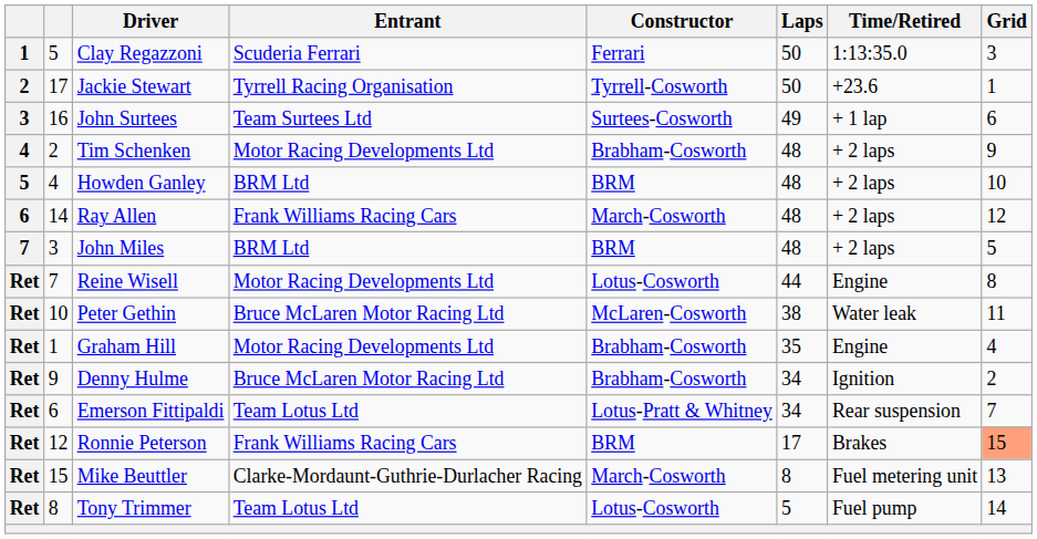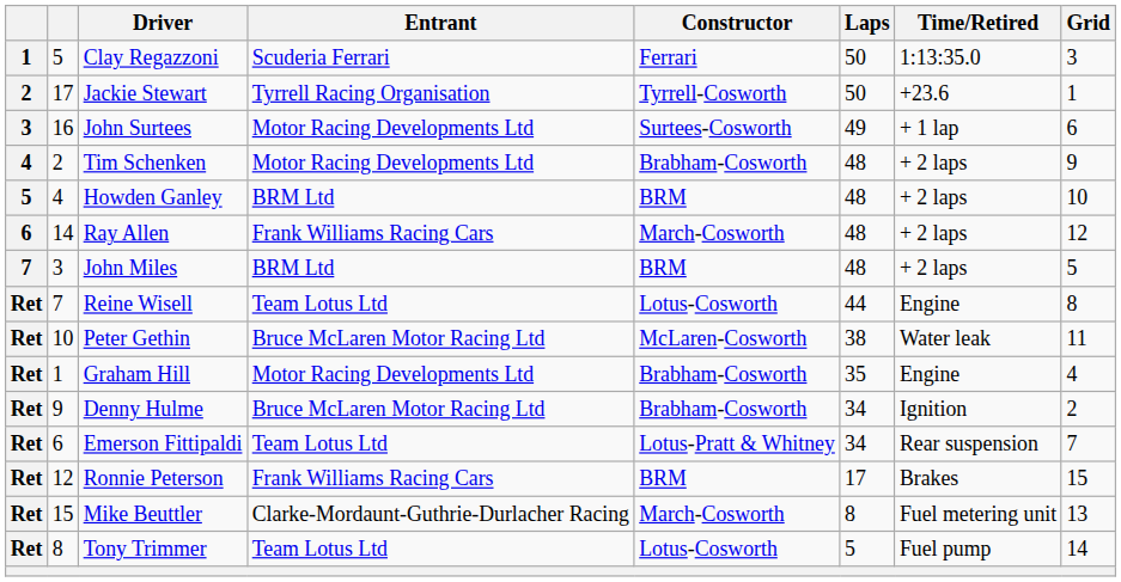 <table class="wikitable" style="font-size: 95%;">
 <tr>
 <th></th>
 <th></th>
 <th>Driver</th>
 <th>Entrant</th>
 <th>Constructor</th>
 <th>Laps</th>
 <th>Time/Retired</th>
 <th>Grid</th>
 </tr>
 <tr>
 <th>1</th>
 <td>5</td>
 <td> <a href='#'>Clay Regazzoni</a></td>
 <td><a href='#'>Scuderia Ferrari</a></td>
 <td><a href='#'>Ferrari</a></td>
 <td>50</td>
 <td>1:13:35.0</td>
 <td>3</td>
 </tr>
 <tr>
 <th>2</th>
 <td>17</td>
 <td> <a href='#'>Jackie Stewart</a></td>
 <td><a href='#'>Tyrrell Racing Organisation</a></td>
 <td><a href='#'>Tyrrell</a>-<a href='#'>Cosworth</a></td>
 <td>50</td>
 <td>+23.6</td>
 <td>1</td>
 </tr>
 <tr>
 <th>3</th>
 <td>16</td>
 <td> <a href='#'>John Surtees</a></td>
-<td><a href='#'>Team Surtees Ltd</a></td>
+<td><a href='#'>Motor Racing Developments Ltd</a></td>
 <td><a href='#'>Surtees</a>-<a href='#'>Cosworth</a></td>
 <td>49</td>
 <td>+ 1 lap</td>
 <td>6</td>
 </tr>
 <tr>
 <th>4</th>
 <td>2</td>
 <td> <a href='#'>Tim Schenken</a></td>
 <td><a href='#'>Motor Racing Developments Ltd</a></td>
 <td><a href='#'>Brabham</a>-<a href='#'>Cosworth</a></td>
 <td>48</td>
 <td>+ 2 laps</td>
 <td>9</td>
 </tr>
 <tr>
 <th>5</th>
 <td>4</td>
 <td> <a href='#'>Howden Ganley</a></td>
 <td><a href='#'>BRM Ltd</a></td>
 <td><a href='#'>BRM</a></td>
 <td>48</td>
 <td>+ 2 laps</td>
 <td>10</td>
 </tr>
 <tr>
 <th>6</th>
 <td>14</td>
 <td> <a href='#'>Ray Allen</a></td>
 <td><a href='#'>Frank Williams Racing Cars</a></td>
 <td><a href='#'>March</a>-<a href='#'>Cosworth</a></td>
 <td>48</td>
 <td>+ 2 laps</td>
 <td>12</td>
 </tr>
 <tr>
 <th>7</th>
 <td>3</td>
 <td> <a href='#'>John Miles</a></td>
 <td><a href='#'>BRM Ltd</a></td>
 <td><a href='#'>BRM</a></td>
 <td>48</td>
 <td>+ 2 laps</td>
 <td>5</td>
 </tr>
 <tr>
 <th>Ret</th>
 <td>7</td>
 <td> <a href='#'>Reine Wisell</a></td>
-<td><a href='#'>Motor Racing Developments Ltd</a></td>
+<td><a href='#'>Team Lotus Ltd</a></td>
 <td><a href='#'>Lotus</a>-<a href='#'>Cosworth</a></td>
 <td>44</td>
 <td>Engine</td>
 <td>8</td>
 </tr>
 <tr>
 <th>Ret</th>
 <td>10</td>
 <td> <a href='#'>Peter Gethin</a></td>
 <td><a href='#'>Bruce McLaren Motor Racing Ltd</a></td>
 <td><a href='#'>McLaren</a>-<a href='#'>Cosworth</a></td>
 <td>38</td>
 <td>Water leak</td>
 <td>11</td>
 </tr>
 <tr>
 <th>Ret</th>
 <td>1</td>
 <td> <a href='#'>Graham Hill</a></td>
 <td><a href='#'>Motor Racing Developments Ltd</a></td>
 <td><a href='#'>Brabham</a>-<a href='#'>Cosworth</a></td>
 <td>35</td>
 <td>Engine</td>
 <td>4</td>
 </tr>
 <tr>
 <th>Ret</th>
 <td>9</td>
 <td> <a href='#'>Denny Hulme</a></td>
 <td><a href='#'>Bruce McLaren Motor Racing Ltd</a></td>
 <td><a href='#'>Brabham</a>-<a href='#'>Cosworth</a></td>
 <td>34</td>
 <td>Ignition</td>
 <td>2</td>
 </tr>
 <tr>
 <th>Ret</th>
 <td>6</td>
 <td> <a href='#'>Emerson Fittipaldi</a></td>
 <td><a href='#'>Team Lotus Ltd</a></td>
 <td><a href='#'>Lotus</a>-<a href='#'>Pratt & Whitney</a></td>
 <td>34</td>
 <td>Rear suspension</td>
 <td>7</td>
 </tr>
 <tr>
 <th>Ret</th>
 <td>12</td>
 <td> <a href='#'>Ronnie Peterson</a></td>
 <td><a href='#'>Frank Williams Racing Cars</a></td>
 <td><a href='#'>BRM</a></td>
 <td>17</td>
 <td>Brakes</td>
-<td style="background: lightsalmon;">15</td>
+<td>15</td>
 </tr>
 <tr>
 <th>Ret</th>
 <td>15</td>
 <td> <a href='#'>Mike Beuttler</a></td>
 <td>Clarke-Mordaunt-Guthrie-Durlacher Racing</td>
 <td><a href='#'>March</a>-<a href='#'>Cosworth</a></td>
 <td>8</td>
 <td>Fuel metering unit</td>
 <td>13</td>
 </tr>
 <tr>
 <th>Ret</th>
 <td>8</td>
 <td> <a href='#'>Tony Trimmer</a></td>
 <td><a href='#'>Team Lotus Ltd</a></td>
 <td><a href='#'>Lotus</a>-<a href='#'>Cosworth</a></td>
 <td>5</td>
 <td>Fuel pump</td>
 <td>14</td>
 </tr>
 <tr>
 <th colspan="8"></th>
 </tr>
 </table>
